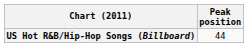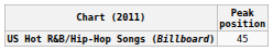 <table class="wikitable sortable plainrowheaders">
 <tr>
 <th>Chart (2011)</th>
 <th scope="col">Peak<br>position</th>
 </tr>
 <tr>
 <th scope="row">US Hot R&B/Hip-Hop Songs (<em>Billboard</em>)</th>
-<td align="center">44</td>
+<td align="center">45</td>
 </tr>
 </table>
